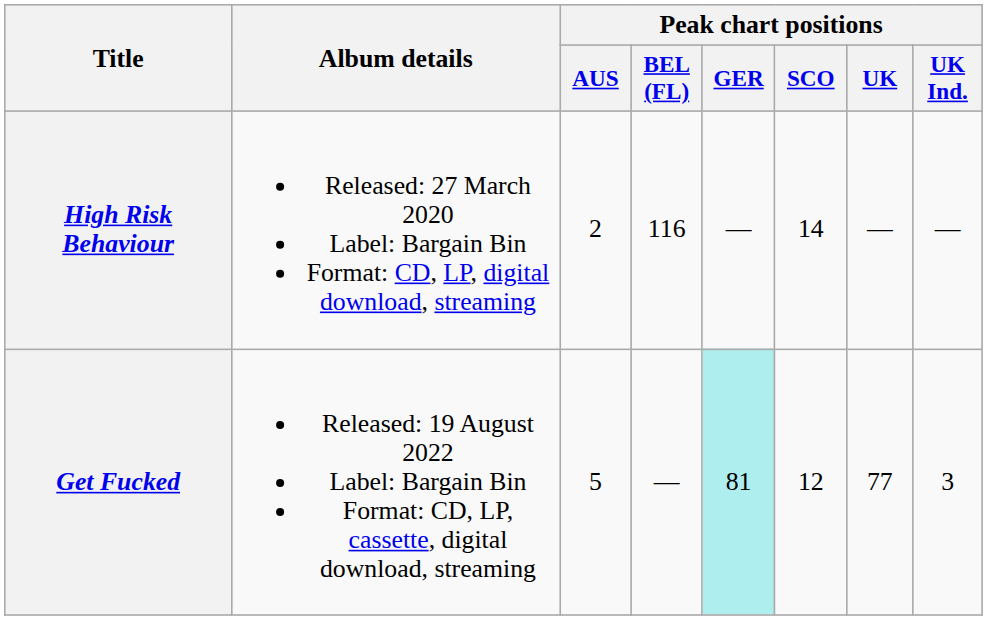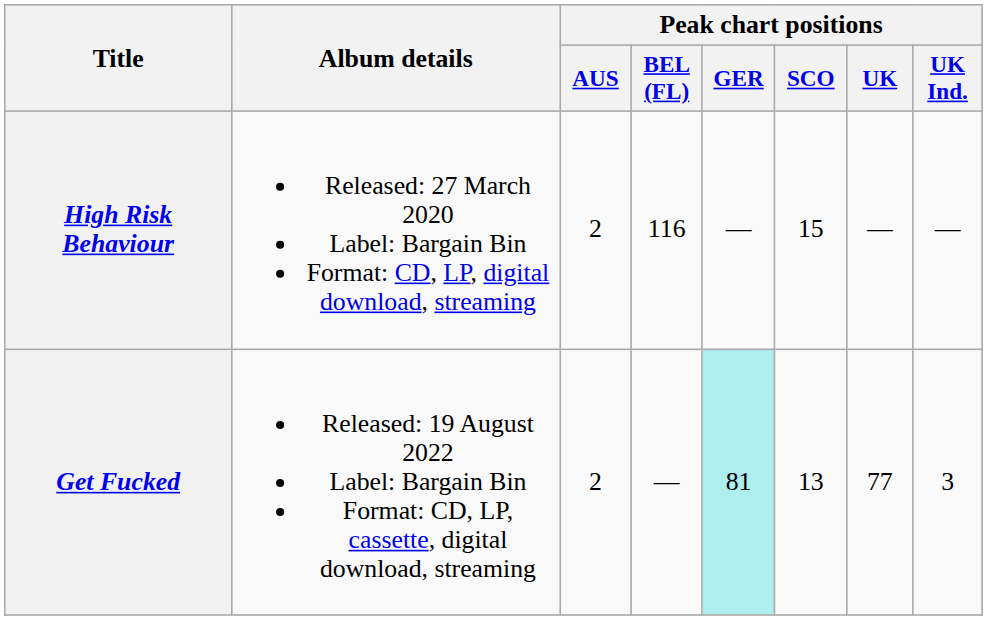 <table class="wikitable plainrowheaders" style="text-align:center;">
 <tr>
 <th scope="col" rowspan="2" style="width:11em;">Title</th>
 <th scope="col" rowspan="2" style="width:16em;">Album details</th>
 <th scope="col" colspan="6">Peak chart positions</th>
 </tr>
 <tr>
 <th scope="col" style="width:3em;font-size:90%;"><a href='#'>AUS</a><br></th>
 <th scope="col" style="width:3em;font-size:90%;"><a href='#'>BEL<br>(FL)</a><br></th>
 <th scope="col" style="width:3em;font-size:90%;"><a href='#'>GER</a><br></th>
 <th scope="col" style="width:3em;font-size:90%;"><a href='#'>SCO</a><br></th>
 <th scope="col" style="width:3em;font-size:90%;"><a href='#'>UK</a><br></th>
 <th scope="col" style="width:3em;font-size:90%;"><a href='#'>UK Ind.</a><br></th>
 </tr>
 <tr>
 <th scope="row"><em><a href='#'>High Risk Behaviour</a></em></th>
 <td><br><ul><li>Released: 27 March 2020</li><li>Label: Bargain Bin</li><li>Format: <a href='#'>CD</a>, <a href='#'>LP</a>, <a href='#'>digital download</a>, <a href='#'>streaming</a></li></ul></td>
 <td>2</td>
 <td>116</td>
 <td>—</td>
-<td>14</td>
+<td>15</td>
 <td>—</td>
 <td>—</td>
 </tr>
 <tr>
 <th scope="row"><em><a href='#'>Get Fucked</a></em></th>
 <td><br><ul><li>Released: 19 August 2022</li><li>Label: Bargain Bin</li><li>Format: CD, LP, <a href='#'>cassette</a>, digital download, streaming</li></ul></td>
-<td>5</td>
+<td>2</td>
 <td>—</td>
 <td style="background: paleturquoise;">81</td>
-<td>12</td>
+<td>13</td>
 <td>77</td>
 <td>3</td>
 </tr>
 </table>
